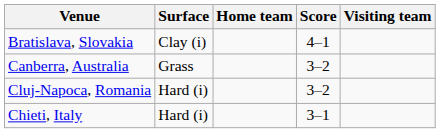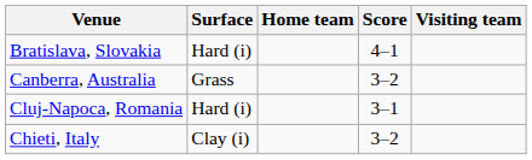 <table class="wikitable" style="border:1px solid #aaa;">
 <tr>
 <th>Venue</th>
 <th>Surface</th>
 <th>Home team</th>
 <th>Score</th>
 <th>Visiting team</th>
 </tr>
 <tr>
 <td><a href='#'>Bratislava</a>, <a href='#'>Slovakia</a></td>
-<td>Clay (i)</td>
+<td>Hard (i)</td>
 <td><strong></strong></td>
 <td style="text-align:center;">4–1</td>
 <td></td>
 </tr>
 <tr>
 <td><a href='#'>Canberra</a>, <a href='#'>Australia</a></td>
 <td>Grass</td>
 <td><strong></strong></td>
 <td style="text-align:center;">3–2</td>
 <td></td>
 </tr>
 <tr>
 <td><a href='#'>Cluj-Napoca</a>, <a href='#'>Romania</a></td>
 <td>Hard (i)</td>
 <td><strong></strong></td>
-<td style="text-align:center;">3–2</td>
+<td style="text-align:center;">3–1</td>
 <td></td>
 </tr>
 <tr>
 <td><a href='#'>Chieti</a>, <a href='#'>Italy</a></td>
-<td>Hard (i)</td>
+<td>Clay (i)</td>
 <td><strong></strong></td>
-<td style="text-align:center;">3–1</td>
+<td style="text-align:center;">3–2</td>
 <td></td>
 </tr>
 </table>
